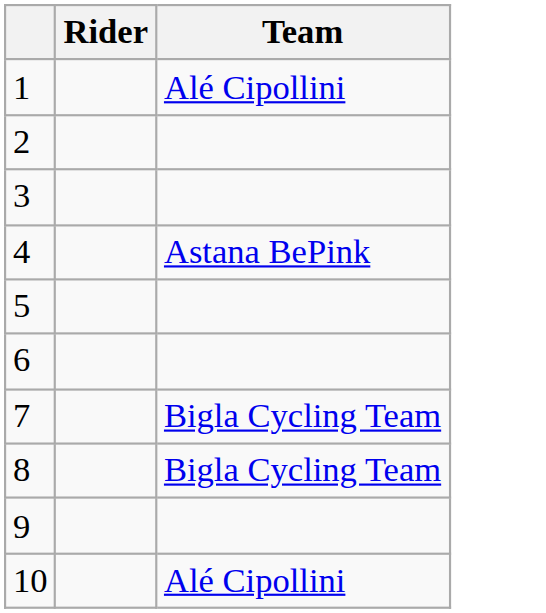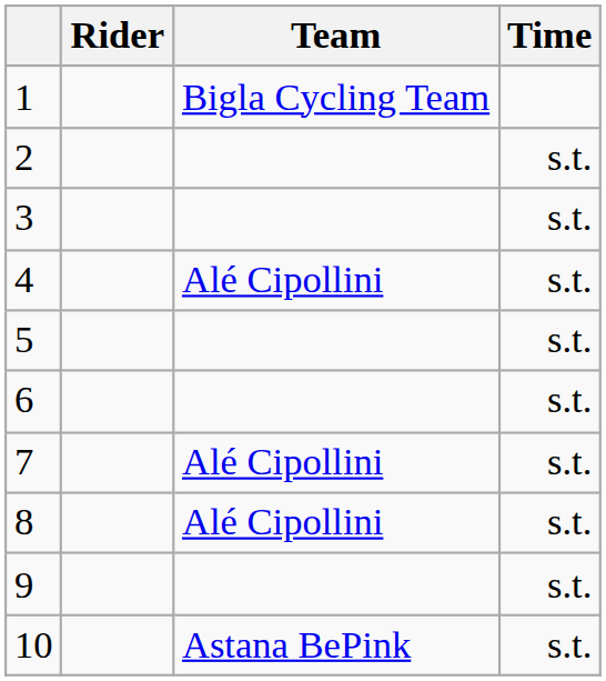 <table class="wikitable">
 <tr>
 <th></th>
 <th>Rider</th>
 <th>Team</th>
+<th>Time</th>
 </tr>
 <tr>
 <td>1</td>
 <td></td>
-<td><a href='#'>Alé Cipollini</a></td>
+<td><a href='#'>Bigla Cycling Team</a></td>
+<td></td>
 </tr>
 <tr>
 <td>2</td>
 <td></td>
 <td></td>
+<td align="right">s.t.</td>
 </tr>
 <tr>
 <td>3</td>
 <td></td>
 <td></td>
+<td align="right">s.t.</td>
 </tr>
 <tr>
 <td>4</td>
 <td></td>
-<td><a href='#'>Astana BePink</a></td>
+<td><a href='#'>Alé Cipollini</a></td>
+<td align="right">s.t.</td>
 </tr>
 <tr>
 <td>5</td>
 <td></td>
 <td></td>
+<td align="right">s.t.</td>
 </tr>
 <tr>
 <td>6</td>
 <td></td>
 <td></td>
+<td align="right">s.t.</td>
 </tr>
 <tr>
 <td>7</td>
 <td></td>
-<td><a href='#'>Bigla Cycling Team</a></td>
+<td><a href='#'>Alé Cipollini</a></td>
+<td align="right">s.t.</td>
 </tr>
 <tr>
 <td>8</td>
 <td></td>
-<td><a href='#'>Bigla Cycling Team</a></td>
+<td><a href='#'>Alé Cipollini</a></td>
+<td align="right">s.t.</td>
 </tr>
 <tr>
 <td>9</td>
 <td></td>
 <td></td>
+<td align="right">s.t.</td>
 </tr>
 <tr>
 <td>10</td>
 <td></td>
-<td><a href='#'>Alé Cipollini</a></td>
+<td><a href='#'>Astana BePink</a></td>
+<td align="right">s.t.</td>
 </tr>
 </table>
